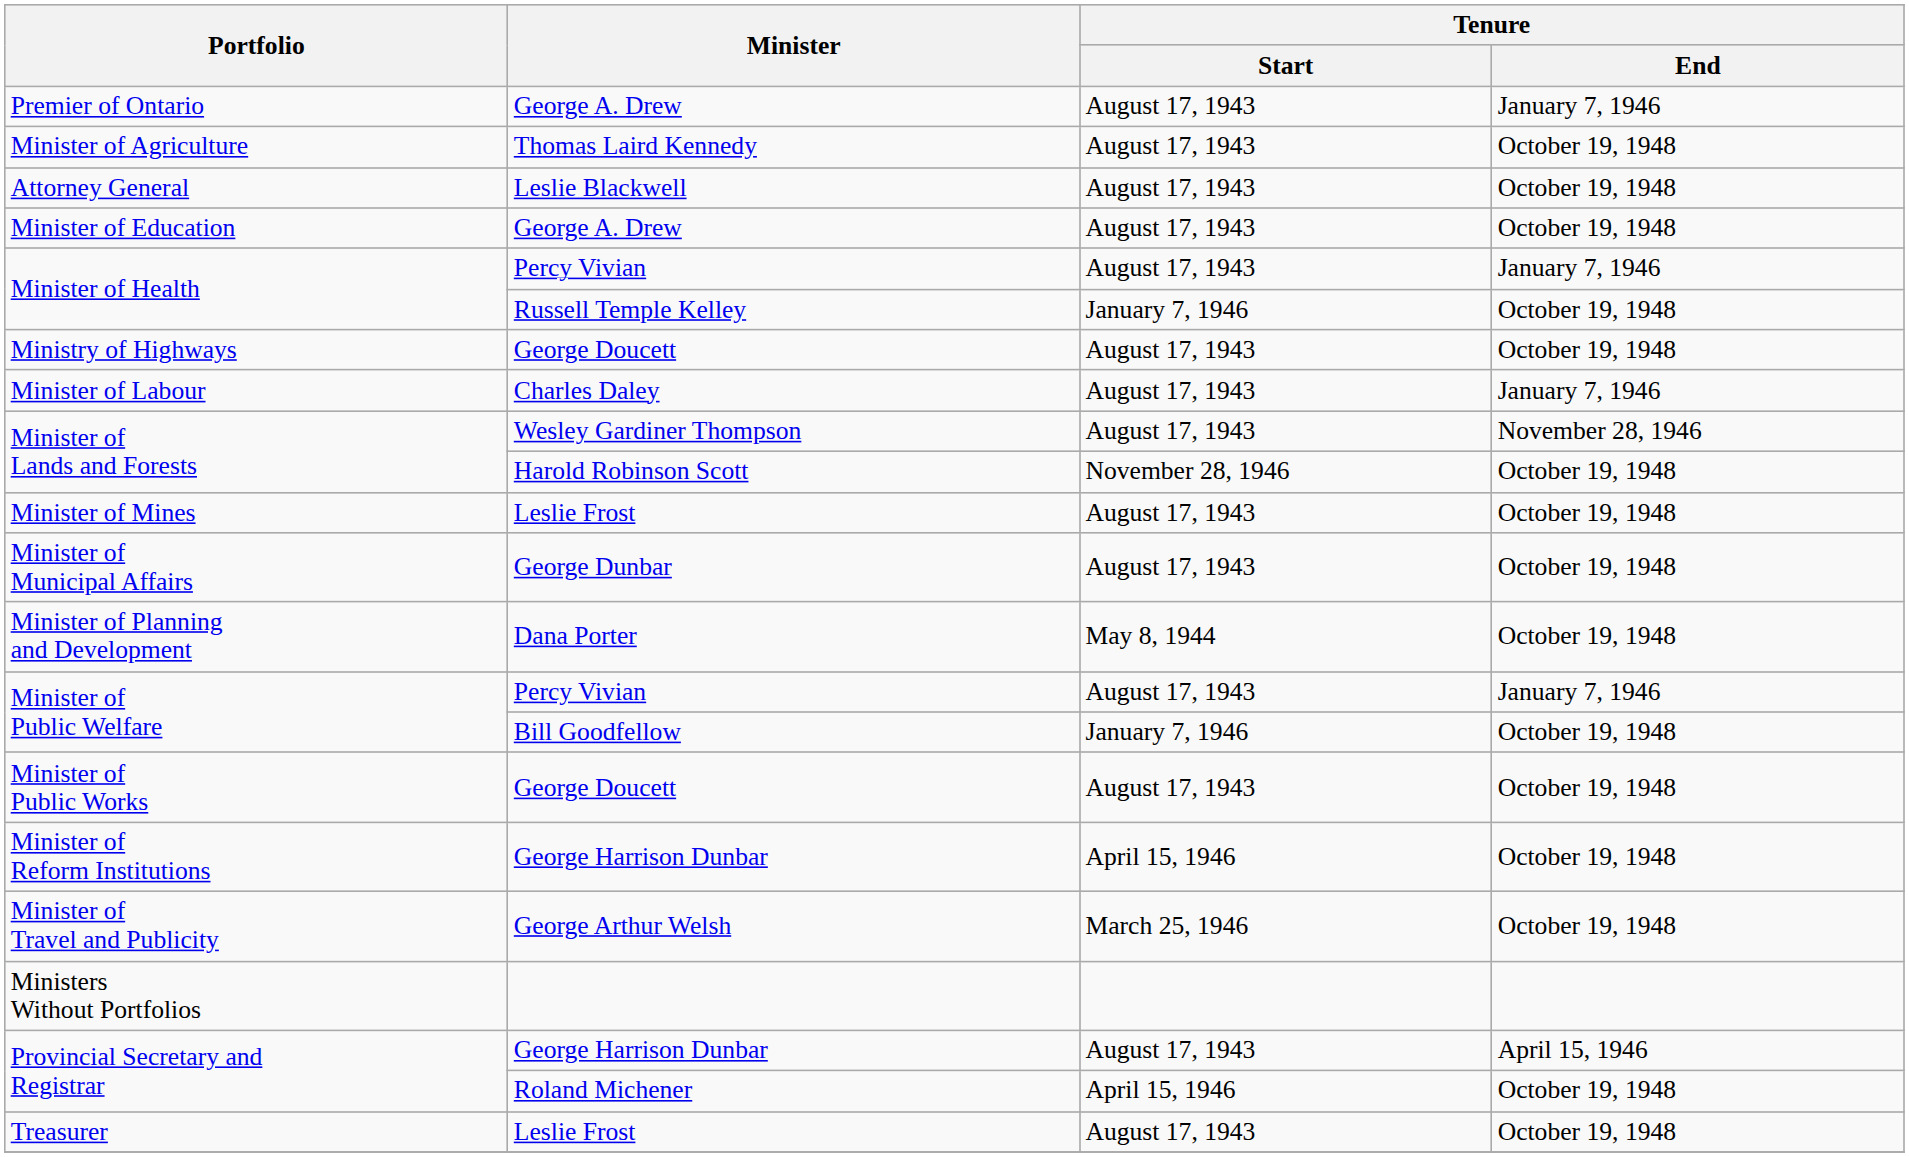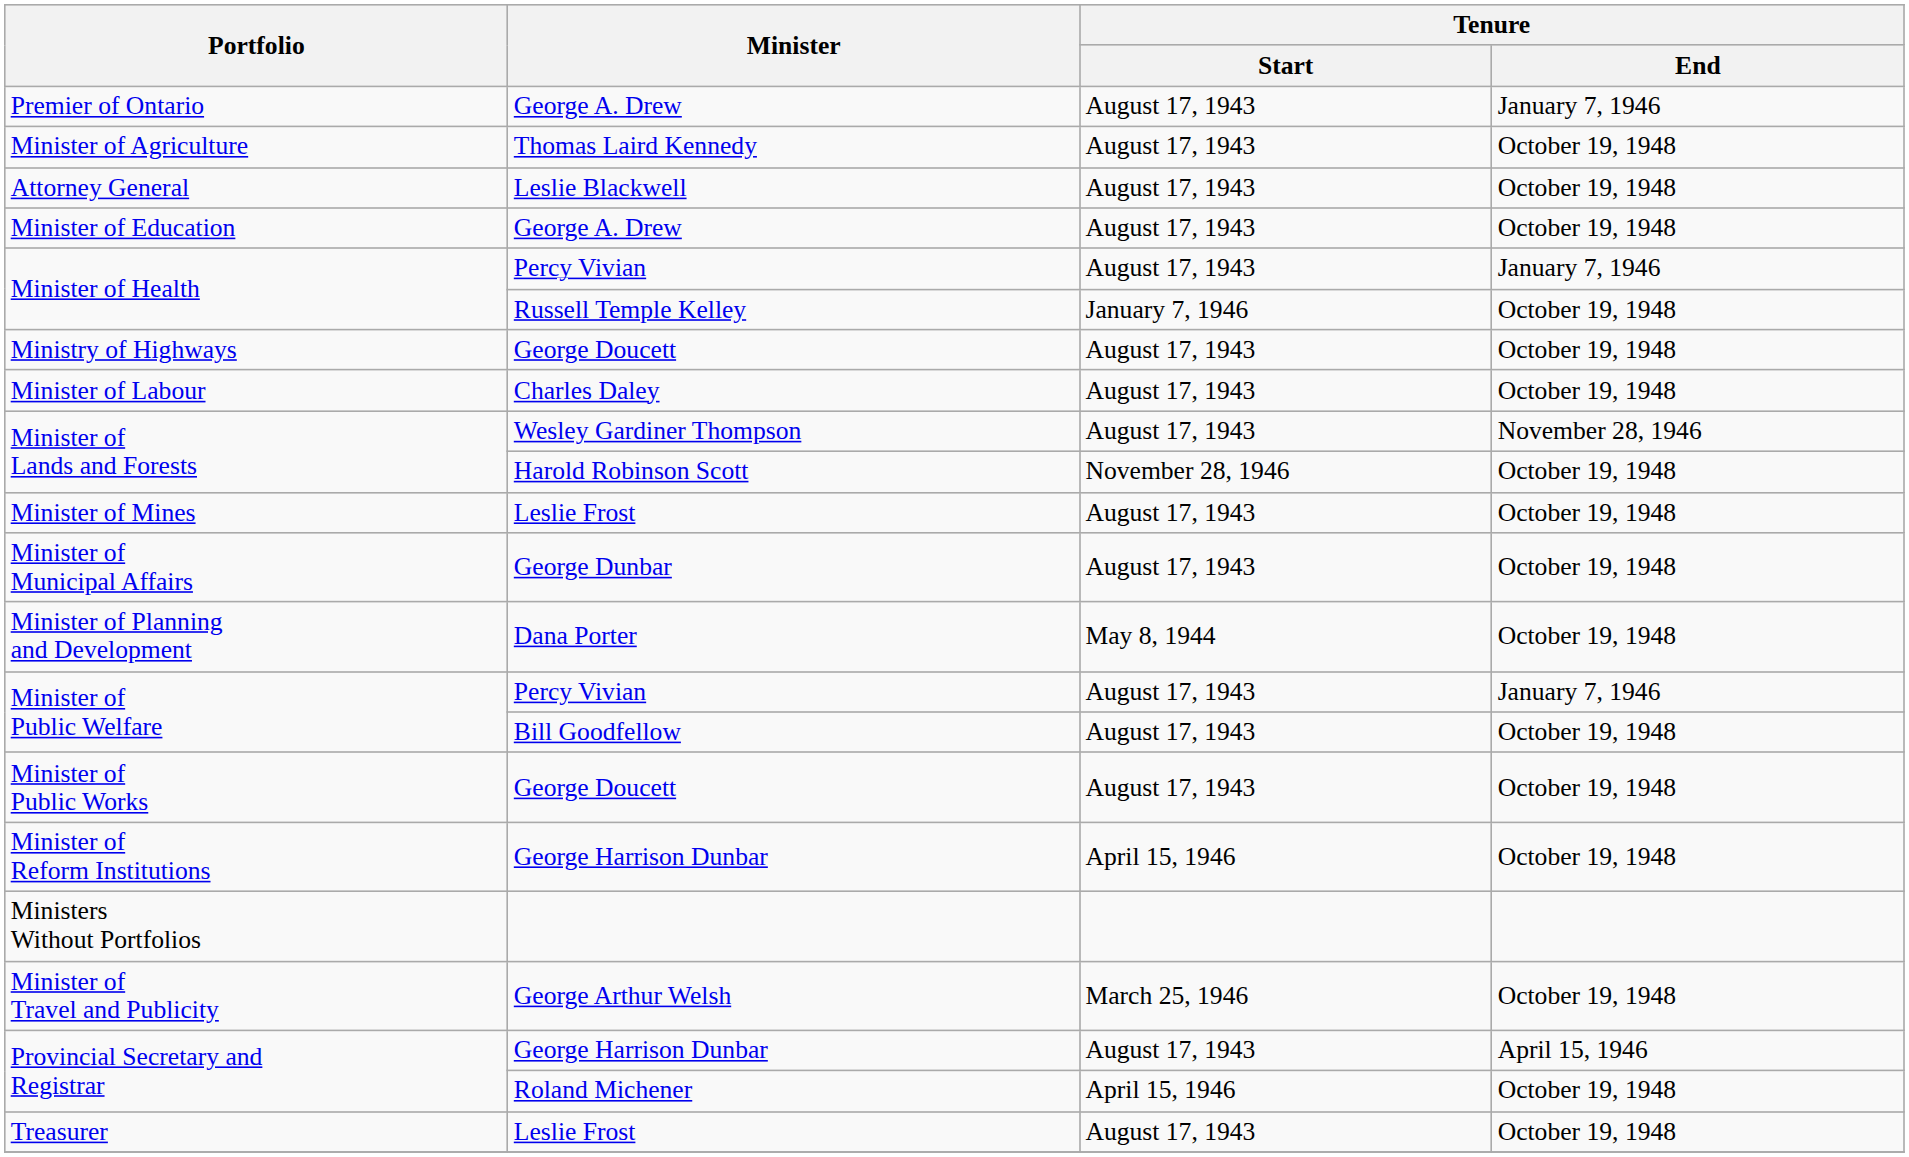 <table class="wikitable" style="width: 75%">
 <tr>
 <th rowspan="2">Portfolio</th>
 <th rowspan="2">Minister</th>
 <th colspan="2">Tenure</th>
 </tr>
 <tr>
 <th>Start</th>
 <th>End</th>
 </tr>
 <tr>
 <td><a href='#'>Premier of Ontario</a></td>
 <td><a href='#'>George A. Drew</a></td>
 <td>August 17, 1943</td>
 <td>January 7, 1946</td>
 </tr>
 <tr>
 <td><a href='#'>Minister of Agriculture</a></td>
 <td><a href='#'>Thomas Laird Kennedy</a></td>
 <td>August 17, 1943</td>
 <td>October 19, 1948</td>
 </tr>
 <tr>
 <td><a href='#'>Attorney General</a></td>
 <td><a href='#'>Leslie Blackwell</a></td>
 <td>August 17, 1943</td>
 <td>October 19, 1948</td>
 </tr>
 <tr>
 <td><a href='#'>Minister of Education</a></td>
 <td><a href='#'>George A. Drew</a></td>
 <td>August 17, 1943</td>
 <td>October 19, 1948</td>
 </tr>
 <tr>
 <td rowspan="2"><a href='#'>Minister of Health</a></td>
 <td><a href='#'>Percy Vivian</a></td>
 <td>August 17, 1943</td>
 <td>January 7, 1946</td>
 </tr>
 <tr>
 <td><a href='#'>Russell Temple Kelley</a></td>
 <td>January 7, 1946</td>
 <td>October 19, 1948</td>
 </tr>
 <tr>
 <td><a href='#'>Ministry of Highways</a></td>
 <td><a href='#'>George Doucett</a></td>
 <td>August 17, 1943</td>
 <td>October 19, 1948</td>
 </tr>
 <tr>
 <td><a href='#'>Minister of Labour</a></td>
 <td><a href='#'>Charles Daley</a></td>
 <td>August 17, 1943</td>
-<td>January 7, 1946</td>
+<td>October 19, 1948</td>
 </tr>
 <tr>
 <td rowspan="2"><a href='#'>Minister of <br> Lands and Forests</a></td>
 <td><a href='#'>Wesley Gardiner Thompson</a></td>
 <td>August 17, 1943</td>
 <td>November 28, 1946</td>
 </tr>
 <tr>
 <td><a href='#'>Harold Robinson Scott</a></td>
 <td>November 28, 1946</td>
 <td>October 19, 1948</td>
 </tr>
 <tr>
 <td><a href='#'>Minister of Mines</a></td>
 <td><a href='#'>Leslie Frost</a></td>
 <td>August 17, 1943</td>
 <td>October 19, 1948</td>
 </tr>
 <tr>
 <td><a href='#'>Minister of <br> Municipal Affairs</a></td>
 <td><a href='#'>George Dunbar</a></td>
 <td>August 17, 1943</td>
 <td>October 19, 1948</td>
 </tr>
 <tr>
 <td><a href='#'>Minister of Planning <br> and Development</a></td>
 <td><a href='#'>Dana Porter</a></td>
 <td>May 8, 1944</td>
 <td>October 19, 1948</td>
 </tr>
 <tr>
 <td rowspan="2"><a href='#'>Minister of <br> Public Welfare</a></td>
 <td><a href='#'>Percy Vivian</a></td>
 <td>August 17, 1943</td>
 <td>January 7, 1946</td>
 </tr>
 <tr>
 <td><a href='#'>Bill Goodfellow</a></td>
-<td>January 7, 1946</td>
+<td>August 17, 1943</td>
 <td>October 19, 1948</td>
 </tr>
 <tr>
 <td><a href='#'>Minister of <br> Public Works</a></td>
 <td><a href='#'>George Doucett</a></td>
 <td>August 17, 1943</td>
 <td>October 19, 1948</td>
 </tr>
 <tr>
 <td><a href='#'>Minister of <br> Reform Institutions</a></td>
 <td><a href='#'>George Harrison Dunbar</a></td>
 <td>April 15, 1946</td>
 <td>October 19, 1948</td>
 </tr>
 <tr>
+<td rowspan="1">Ministers <br> Without Portfolios</td>
+<td></td>
+<td></td>
+<td></td>
+</tr>
+<tr>
 <td><a href='#'>Minister of <br> Travel and Publicity</a></td>
 <td><a href='#'>George Arthur Welsh</a></td>
 <td>March 25, 1946</td>
 <td>October 19, 1948</td>
-</tr>
-<tr>
-<td rowspan="1">Ministers <br> Without Portfolios</td>
-<td></td>
-<td></td>
-<td></td>
 </tr>
 <tr>
 <td rowspan="2"><a href='#'>Provincial Secretary and <br> Registrar</a></td>
 <td><a href='#'>George Harrison Dunbar</a></td>
 <td>August 17, 1943</td>
 <td>April 15, 1946</td>
 </tr>
 <tr>
 <td><a href='#'>Roland Michener</a></td>
 <td>April 15, 1946</td>
 <td>October 19, 1948</td>
 </tr>
 <tr>
 <td><a href='#'>Treasurer</a></td>
 <td><a href='#'>Leslie Frost</a></td>
 <td>August 17, 1943</td>
 <td>October 19, 1948</td>
 </tr>
 <tr>
 </tr>
 </table>
